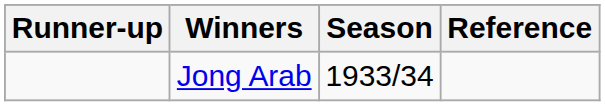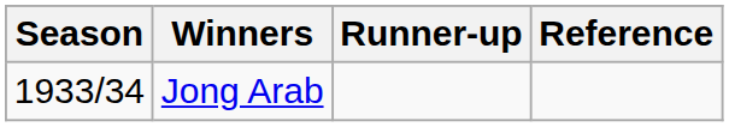 <table class="wikitable">
 <tr>
+<th>Season</th>
+<th>Winners</th>
 <th>Runner-up</th>
-<th>Winners</th>
-<th>Season</th>
 <th>Reference</th>
 </tr>
 <tr>
+<td>1933/34</td>
+<td><a href='#'>Jong Arab</a></td>
 <td></td>
-<td><a href='#'>Jong Arab</a></td>
-<td>1933/34</td>
 <td></td>
 </tr>
 </table>
